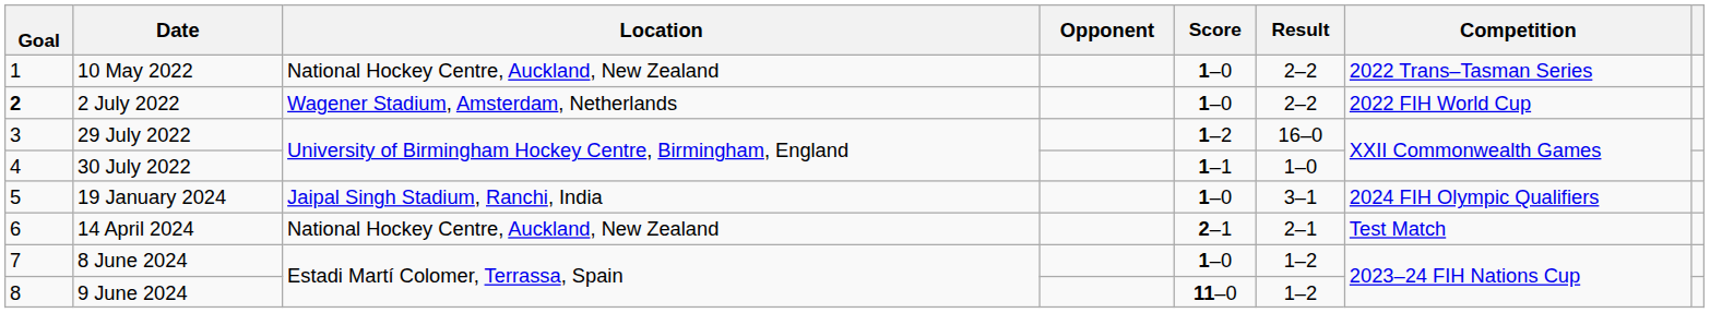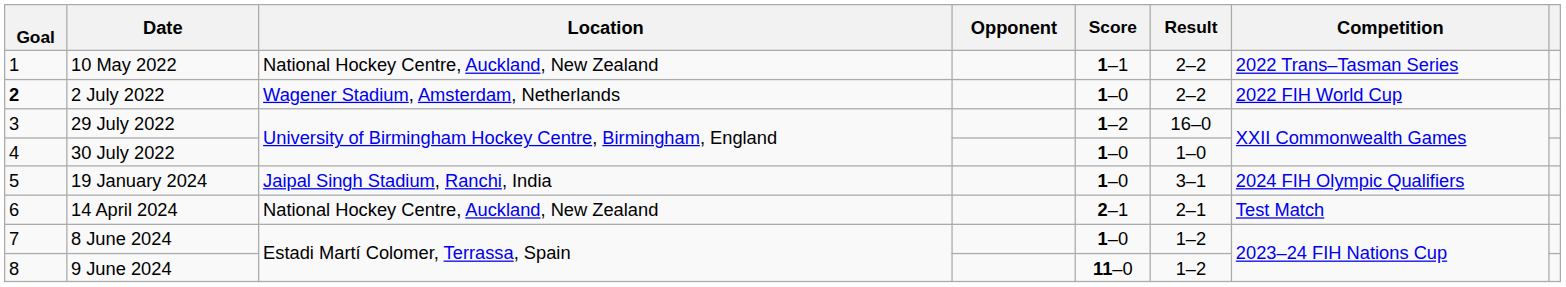 <table class="wikitable sortable" style="font-size:90%" width=97%>
 <tr>
 <th style="font-size:95%;" data-sort-type=number><br>Goal</th>
 <th align=center>Date</th>
 <th>Location</th>
 <th width=90>Opponent</th>
 <th data-sort-type="number" style="font-size:95%">Score</th>
 <th data-sort-type="number" style="font-size:95%">Result</th>
 <th>Competition</th>
 <th></th>
 </tr>
 <tr>
 <td>1</td>
 <td>10 May 2022</td>
 <td>National Hockey Centre, <a href='#'>Auckland</a>, New Zealand</td>
 <td></td>
-<td align="center"><strong>1</strong>–0</td>
+<td align="center"><strong>1</strong>–1</td>
 <td align="center">2–2</td>
 <td><a href='#'>2022 Trans–Tasman Series</a></td>
 <td></td>
 </tr>
 <tr>
 <td><strong>2</strong></td>
 <td>2 July 2022</td>
 <td><a href='#'>Wagener Stadium</a>, <a href='#'>Amsterdam</a>, Netherlands</td>
 <td></td>
 <td align="center"><strong>1</strong>–0</td>
 <td align="center">2–2</td>
 <td><a href='#'>2022 FIH World Cup</a></td>
 <td></td>
 </tr>
 <tr>
 <td>3</td>
 <td>29 July 2022</td>
 <td rowspan=2><a href='#'>University of Birmingham Hockey Centre</a>, <a href='#'>Birmingham</a>, England</td>
 <td></td>
 <td align="center"><strong>1</strong>–2</td>
 <td align="center">16–0</td>
 <td rowspan=2><a href='#'>XXII Commonwealth Games</a></td>
 <td></td>
 </tr>
 <tr>
 <td>4</td>
 <td>30 July 2022</td>
 <td></td>
-<td align="center"><strong>1</strong>–1</td>
+<td align="center"><strong>1</strong>–0</td>
 <td align="center">1–0</td>
 <td></td>
 </tr>
 <tr>
 <td>5</td>
 <td>19 January 2024</td>
 <td><a href='#'>Jaipal Singh Stadium</a>, <a href='#'>Ranchi</a>, India</td>
 <td></td>
 <td align="center"><strong>1</strong>–0</td>
 <td align="center">3–1</td>
 <td><a href='#'>2024 FIH Olympic Qualifiers</a></td>
 <td></td>
 </tr>
 <tr>
 <td>6</td>
 <td>14 April 2024</td>
 <td>National Hockey Centre, <a href='#'>Auckland</a>, New Zealand</td>
 <td></td>
 <td align="center"><strong>2</strong>–1</td>
 <td align="center">2–1</td>
 <td><a href='#'>Test Match</a></td>
 <td></td>
 </tr>
 <tr>
 <td>7</td>
 <td>8 June 2024</td>
 <td rowspan=2>Estadi Martí Colomer, <a href='#'>Terrassa</a>, Spain</td>
 <td></td>
 <td align="center"><strong>1</strong>–0</td>
 <td align="center">1–2</td>
 <td rowspan=2><a href='#'>2023–24 FIH Nations Cup</a></td>
 <td></td>
 </tr>
 <tr>
 <td>8</td>
 <td>9 June 2024</td>
 <td></td>
 <td align="center"><strong>11</strong>–0</td>
 <td align="center">1–2</td>
 <td></td>
 </tr>
 </table>
